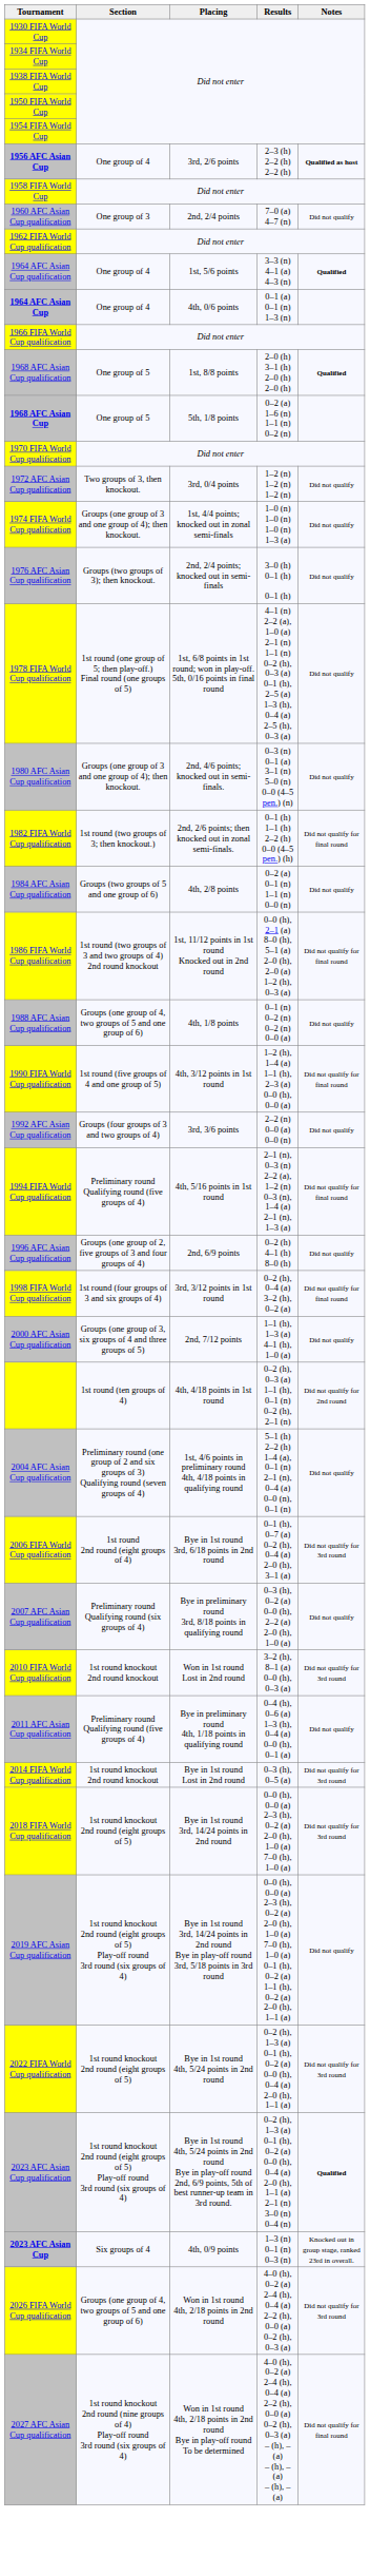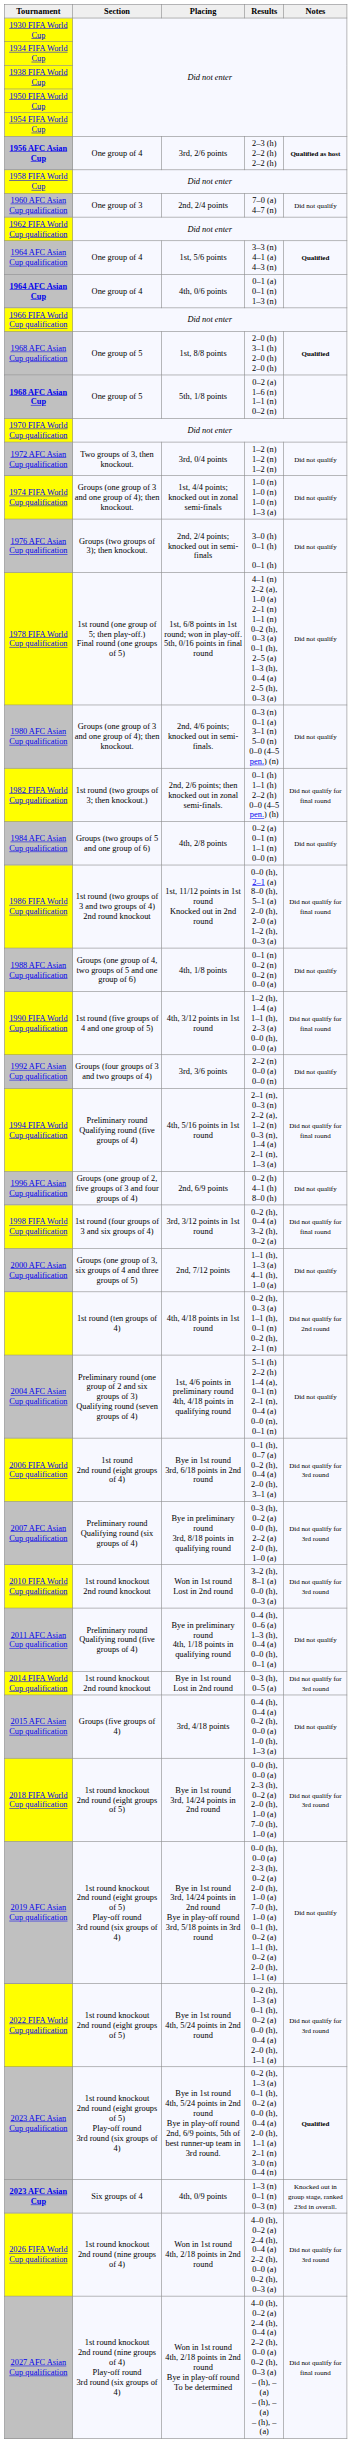 <table bgcolor="#f7f8ff" border="1" cellpadding="3" cellspacing="0" style="font-size: 95%; border: gray solid 1px; border-collapse: collapse;">
 <tr style="background:#efefef">
 <th>Tournament</th>
 <th>Section</th>
 <th>Placing</th>
 <th>Results</th>
 <th>Notes</th>
 </tr>
 <tr align="center">
 <td bgcolor=yellow> <a href='#'>1930 FIFA World Cup</a></td>
 <td colspan="4" rowspan="5"><em>Did not enter</em></td>
 </tr>
 <tr align="center">
 <td bgcolor=yellow> <a href='#'>1934 FIFA World Cup</a></td>
 </tr>
 <tr align="center">
 <td bgcolor=yellow> <a href='#'>1938 FIFA World Cup</a></td>
 </tr>
 <tr align="center">
 <td bgcolor=yellow> <a href='#'>1950 FIFA World Cup</a></td>
 </tr>
 <tr align="center">
 <td bgcolor=yellow> <a href='#'>1954 FIFA World Cup</a></td>
 </tr>
 <tr align="center">
 <td bgcolor=silver><strong> <a href='#'>1956 AFC Asian Cup</a></strong></td>
 <td>One group of 4</td>
 <td>3rd, 2/6 points</td>
 <td> 2–3 (h)<br> 2–2 (h)<br> 2–2 (h)</td>
 <td><small><strong>Qualified as host</strong></small></td>
 </tr>
 <tr align="center">
 <td bgcolor=yellow> <a href='#'>1958 FIFA World Cup</a></td>
 <td colspan="4"><em>Did not enter</em></td>
 </tr>
 <tr align="center">
 <td bgcolor=silver> <a href='#'>1960 AFC Asian Cup qualification</a></td>
 <td>One group of 3</td>
 <td>2nd, 2/4 points</td>
 <td> 7–0 (a)<br> 4–7 (n)</td>
 <td><small>Did not qualify</small></td>
 </tr>
 <tr align="center">
 <td bgcolor=yellow> <a href='#'>1962 FIFA World Cup qualification</a></td>
 <td colspan="4"><em>Did not enter</em></td>
 </tr>
 <tr align="center">
 <td bgcolor=silver> <a href='#'>1964 AFC Asian Cup qualification</a></td>
 <td>One group of 4</td>
 <td>1st, 5/6 points</td>
 <td> 3–3 (n)<br> 4–1 (a)<br> 4–3 (n)</td>
 <td><small><strong>Qualified</strong></small></td>
 </tr>
 <tr align="center">
 <td bgcolor=silver><strong> <a href='#'>1964 AFC Asian Cup</a></strong></td>
 <td>One group of 4</td>
 <td>4th, 0/6 points</td>
 <td> 0–1 (a)<br> 0–1 (n)<br> 1–3 (n)</td>
 <td></td>
 </tr>
 <tr align="center">
 <td bgcolor=yellow> <a href='#'>1966 FIFA World Cup qualification</a></td>
 <td colspan="4"><em>Did not enter</em></td>
 </tr>
 <tr align="center">
 <td bgcolor=silver> <a href='#'>1968 AFC Asian Cup qualification</a></td>
 <td>One group of 5</td>
 <td>1st, 8/8 points</td>
 <td> 2–0 (h)<br> 3–1 (h)<br> 2–0 (h)<br> 2–0 (h)</td>
 <td><small><strong>Qualified</strong></small></td>
 </tr>
 <tr align="center">
 <td bgcolor=silver><strong> <a href='#'>1968 AFC Asian Cup</a></strong></td>
 <td>One group of 5</td>
 <td>5th, 1/8 points</td>
 <td> 0–2 (a)<br> 1–6 (n)<br> 1–1 (n)<br> 0–2 (n)</td>
 <td></td>
 </tr>
 <tr align="center">
 <td bgcolor=yellow> <a href='#'>1970 FIFA World Cup qualification</a></td>
 <td colspan="4"><em>Did not enter</em></td>
 </tr>
 <tr align="center">
 <td bgcolor=silver> <a href='#'>1972 AFC Asian Cup qualification</a></td>
 <td>Two groups of 3, then knockout.</td>
 <td>3rd, 0/4 points</td>
 <td> 1–2 (n)<br> 1–2 (n)<br> 1–2 (n)</td>
 <td><small>Did not qualify</small></td>
 </tr>
 <tr align="center">
 <td bgcolor=yellow> <a href='#'>1974 FIFA World Cup qualification</a></td>
 <td>Groups (one group of 3 and one group of 4); then knockout.</td>
 <td>1st, 4/4 points; knocked out in zonal semi-finals</td>
 <td> 1–0 (n)<br> 1–0 (n)<br> 1–0 (n)<br> 1–3 (a)</td>
 <td><small>Did not qualify</small></td>
 </tr>
 <tr align="center">
 <td bgcolor=silver> <a href='#'>1976 AFC Asian Cup qualification</a></td>
 <td>Groups (two groups of 3); then knockout.</td>
 <td>2nd, 2/4 points; knocked out in semi-finals</td>
 <td><br> 3–0 (h)<br> 0–1 (h)<br><br> 0–1 (h)</td>
 <td><small>Did not qualify</small></td>
 </tr>
 <tr align="center">
 <td bgcolor=yellow> <a href='#'>1978 FIFA World Cup qualification</a></td>
 <td>1st round (one group of 5; then play-off.)<br>Final round (one groups of 5)</td>
 <td>1st, 6/8 points in 1st round; won in play-off.<br>5th, 0/16 points in final round</td>
 <td> 4–1 (n)<br>  2–2 (a), 1–0 (a)<br> 2–1 (n)<br> 1–1 (n)<br> 0–2 (h), 0–3 (a)<br> 0–1 (h), 2–5 (a)<br> 1–3 (h), 0–4 (a)<br> 2–5 (h), 0–3 (a)</td>
 <td><small>Did not qualify</small></td>
 </tr>
 <tr align="center">
 <td bgcolor=silver> <a href='#'>1980 AFC Asian Cup qualification</a></td>
 <td>Groups (one group of 3 and one group of 4); then knockout.</td>
 <td>2nd, 4/6 points; knocked out in semi-finals.</td>
 <td> 0–3 (n)<br>  0–1 (a)<br> 3–1 (n)<br> 5–0 (n)<br> 0–0 (4–5 <a href='#'>pen.</a>) (n)</td>
 <td><small>Did not qualify</small></td>
 </tr>
 <tr align="center">
 <td bgcolor=yellow> <a href='#'>1982 FIFA World Cup qualification</a></td>
 <td>1st round (two groups of 3; then knockout.)</td>
 <td>2nd, 2/6 points; then knocked out in zonal semi-finals.</td>
 <td> 0–1 (h)<br>  1–1 (h)<br> 2–2 (h)<br> 0–0 (4–5 <a href='#'>pen.</a>) (h)</td>
 <td><small>Did not qualify for final round</small></td>
 </tr>
 <tr align="center">
 <td bgcolor=silver> <a href='#'>1984 AFC Asian Cup qualification</a></td>
 <td>Groups (two groups of 5 and one group of 6)</td>
 <td>4th, 2/8 points</td>
 <td> 0–2 (a)<br>  0–1 (n)<br> 1–1 (n)<br> 0–0 (n)</td>
 <td><small>Did not qualify</small></td>
 </tr>
 <tr align="center">
 <td bgcolor=yellow> <a href='#'>1986 FIFA World Cup qualification</a></td>
 <td>1st round (two groups of 3 and two groups of 4)<br>2nd round knockout</td>
 <td>1st, 11/12 points in 1st round<br>Knocked out in 2nd round</td>
 <td> 0–0 (h), <a href='#'>2–1</a> (a)<br>  8–0 (h), 5–1 (a)<br> 2–0 (h), 2–0 (a)<br> 1–2 (h), 0–3 (a)</td>
 <td><small>Did not qualify for final round</small></td>
 </tr>
 <tr align="center">
 <td bgcolor=silver> <a href='#'>1988 AFC Asian Cup qualification</a></td>
 <td>Groups (one group of 4, two groups of 5 and one group of 6)</td>
 <td>4th, 1/8 points</td>
 <td> 0–1 (n)<br>  0–2 (n)<br> 0–2 (n)<br> 0–0 (a)</td>
 <td><small>Did not qualify</small></td>
 </tr>
 <tr align="center">
 <td bgcolor=yellow> <a href='#'>1990 FIFA World Cup qualification</a></td>
 <td>1st round (five groups of 4 and one group of 5)</td>
 <td>4th, 3/12 points in 1st round</td>
 <td> 1–2 (h), 1–4 (a)<br>  1–1 (h), 2–3 (a)<br> 0–0 (h), 0–0 (a)</td>
 <td><small>Did not qualify for final round</small></td>
 </tr>
 <tr align="center">
 <td bgcolor=silver> <a href='#'>1992 AFC Asian Cup qualification</a></td>
 <td>Groups (four groups of 3 and two groups of 4)</td>
 <td>3rd, 3/6 points</td>
 <td> 2–2 (n)<br>  0–0 (a)<br> 0–0 (n)</td>
 <td><small>Did not qualify</small></td>
 </tr>
 <tr align="center">
 <td bgcolor=yellow> <a href='#'>1994 FIFA World Cup qualification</a></td>
 <td>Preliminary round<br>Qualifying round (five groups of 4)</td>
 <td>4th, 5/16 points in 1st round</td>
 <td> 2–1 (n), 0–3 (n)<br>  2–2 (a), 1–2 (n)<br> 0–3 (n), 1–4 (a)<br> 2–1 (n), 1–3 (a)</td>
 <td><small>Did not qualify for final round</small></td>
 </tr>
 <tr align="center">
 <td bgcolor=silver> <a href='#'>1996 AFC Asian Cup qualification</a></td>
 <td>Groups (one group of 2, five groups of 3 and four groups of 4)</td>
 <td>2nd, 6/9 points</td>
 <td> 0–2 (h)<br>  4–1 (h)<br> 8–0 (h)</td>
 <td><small>Did not qualify</small></td>
 </tr>
 <tr align="center">
 <td bgcolor=yellow> <a href='#'>1998 FIFA World Cup qualification</a></td>
 <td>1st round (four groups of 3 and six groups of 4)</td>
 <td>3rd, 3/12 points in 1st round</td>
 <td> 0–2 (h), 0–4 (a)<br>  3–2 (h), 0–2 (a)</td>
 <td><small>Did not qualify for final round</small></td>
 </tr>
 <tr align="center">
 <td bgcolor=silver> <a href='#'>2000 AFC Asian Cup qualification</a></td>
 <td>Groups (one group of 3, six groups of 4 and three groups of 5)</td>
 <td>2nd, 7/12 points</td>
 <td> 1–1 (h), 1–3 (a)<br>  4–1 (h), 1–0 (a)</td>
 <td><small>Did not qualify</small></td>
 </tr>
 <tr align="center">
 <td bgcolor=yellow></td>
 <td>1st round (ten groups of 4)</td>
 <td>4th, 4/18 points in 1st round</td>
 <td> 0–2 (h), 0–3 (a)<br> 1–1 (h), 0–1 (n) <br> 0–2 (h), 2–1 (n)</td>
 <td><small>Did not qualify for 2nd round</small></td>
 </tr>
 <tr align="center">
 <td bgcolor=silver> <a href='#'>2004 AFC Asian Cup qualification</a></td>
 <td>Preliminary round (one group of 2 and six groups of 3)<br>Qualifying round (seven groups of 4)</td>
 <td>1st, 4/6 points in preliminary round<br>4th, 4/18 points in qualifying round</td>
 <td> 5–1 (h)<br>  2–2 (h)<br> 1–4 (a), 0–1 (n)<br> 2–1 (n), 0–4 (a)<br> 0–0 (n), 0–1 (n)</td>
 <td><small>Did not qualify</small></td>
 </tr>
 <tr align="center">
 <td bgcolor=yellow> <a href='#'>2006 FIFA World Cup qualification</a></td>
 <td>1st round<br>2nd round (eight groups of 4)</td>
 <td>Bye in 1st round<br>3rd, 6/18 points in 2nd round</td>
 <td> 0–1 (h), 0–7 (a)<br> 0–2 (h), 0–4 (a)<br> 2–0 (h), 3–1 (a)</td>
 <td><small>Did not qualify for 3rd round</small></td>
 </tr>
 <tr align="center">
 <td bgcolor=silver>    <a href='#'>2007 AFC Asian Cup qualification</a></td>
 <td>Preliminary round<br>Qualifying round (six groups of 4)</td>
 <td>Bye in preliminary round<br>3rd, 8/18 points in qualifying round</td>
 <td> 0–3 (h), 0–2 (a)<br>  0–0 (h), 2–2 (a)<br> 2–0 (h), 1–0 (a)</td>
-<td><small>Did not qualify</small></td>
+<td><small>Did not qualify for 3rd round</small></td>
 </tr>
 <tr align="center">
 <td bgcolor=yellow> <a href='#'>2010 FIFA World Cup qualification</a></td>
 <td>1st round knockout<br>2nd round knockout</td>
 <td>Won in 1st round<br>Lost in 2nd round</td>
 <td> 3–2 (h), 8–1 (a)<br> 0–0 (h), 0–3 (a)</td>
 <td><small>Did not qualify for 3rd round</small></td>
 </tr>
 <tr align="center">
 <td bgcolor=silver> <a href='#'>2011 AFC Asian Cup qualification</a></td>
 <td>Preliminary round<br>Qualifying round (five groups of 4)</td>
 <td>Bye in preliminary round<br>4th, 1/18 points in qualifying round</td>
 <td> 0–4 (h), 0–6 (a)<br> 1–3 (h), 0–4 (a)<br> 0–0 (h), 0–1 (a)</td>
 <td><small>Did not qualify</small></td>
 </tr>
 <tr align="center">
 <td bgcolor=yellow> <a href='#'>2014 FIFA World Cup qualification</a></td>
 <td>1st round knockout<br>2nd round knockout</td>
 <td>Bye in 1st round<br>Lost in 2nd round</td>
 <td> 0–3 (h), 0–5 (a)</td>
 <td><small>Did not qualify for 3rd round</small></td>
+</tr>
+<tr align="center">
+<td bgcolor=silver> <a href='#'>2015 AFC Asian Cup qualification</a></td>
+<td>Groups (five groups of 4)</td>
+<td>3rd, 4/18 points</td>
+<td> 0–4 (h), 0–4 (a)<br> 0–2 (h), 0–0 (a)<br> 1–0 (h), 1–3 (a)</td>
+<td><small>Did not qualify</small></td>
 </tr>
 <tr align="center">
 <td bgcolor=yellow> <a href='#'>2018 FIFA World Cup qualification</a></td>
 <td>1st round knockout<br>2nd round (eight groups of 5)</td>
 <td>Bye in 1st round<br>3rd, 14/24 points in 2nd round</td>
 <td> 0–0 (h), 0–0 (a)<br> 2–3 (h), 0–2 (a)<br> 2–0 (h), 1–0 (a)<br> 7–0 (h), 1–0 (a)</td>
 <td><small>Did not qualify for 3rd round</small></td>
 </tr>
 <tr align="center">
 <td bgcolor=silver> <a href='#'>2019 AFC Asian Cup qualification</a></td>
 <td>1st round knockout<br>2nd round (eight groups of 5)<br>Play-off round<br>3rd round (six groups of 4)</td>
 <td>Bye in 1st round<br>3rd, 14/24 points in 2nd round<br>Bye in play-off round<br>3rd, 5/18 points in 3rd round</td>
 <td> 0–0 (h), 0–0 (a)<br> 2–3 (h), 0–2 (a)<br> 2–0 (h), 1–0 (a)<br> 7–0 (h), 1–0 (a)<br> 0–1 (h), 0–2 (a)<br> 1–1 (h), 0–2 (a)<br> 2–0 (h), 1–1 (a)</td>
 <td><small>Did not qualify</small></td>
 </tr>
 <tr align="center">
 <td bgcolor=yellow> <a href='#'>2022 FIFA World Cup qualification</a></td>
 <td>1st round knockout<br>2nd round (eight groups of 5)</td>
 <td>Bye in 1st round<br>4th, 5/24 points in 2nd round</td>
 <td> 0–2 (h), 1–3 (a)<br> 0–1 (h), 0–2 (a)<br> 0–0 (h), 0–4 (a)<br> 2–0 (h), 1–1 (a)</td>
 <td><small>Did not qualify for 3rd round</small></td>
 </tr>
 <tr align="center">
 <td bgcolor=silver> <a href='#'>2023 AFC Asian Cup qualification</a></td>
 <td>1st round knockout<br>2nd round (eight groups of 5)<br>Play-off round<br>3rd round (six groups of 4)</td>
 <td>Bye in 1st round<br>4th, 5/24 points in 2nd round<br>Bye in play-off round<br>2nd, 6/9 points, 5th of best runner-up team in 3rd round.</td>
 <td> 0–2 (h), 1–3 (a)<br> 0–1 (h), 0–2 (a)<br> 0–0 (h), 0–4 (a)<br> 2–0 (h), 1–1 (a)<br> 2–1 (n)<br> 3–0 (n)<br> 0–4 (n)</td>
 <td><small><strong>Qualified</strong></small></td>
 </tr>
 <tr align="center">
 <td bgcolor=silver><strong> <a href='#'>2023 AFC Asian Cup</a></strong></td>
 <td>Six groups of 4</td>
 <td>4th, 0/9 points</td>
 <td> 1–3 (n)<br> 0–1 (n)<br> 0–3 (n)</td>
 <td><small>Knocked out in group stage, ranked 23rd in overall.</small></td>
 </tr>
 <tr align="center">
 <td bgcolor=yellow>   <a href='#'>2026 FIFA World Cup qualification</a></td>
-<td>Groups (one group of 4, two groups of 5 and one group of 6)</td>
+<td>1st round knockout<br>2nd round (nine groups of 4)</td>
 <td>Won in 1st round<br>4th, 2/18 points in 2nd round</td>
 <td> 4–0 (h), 0–2 (a)<br> 2–4 (h), 0–4 (a)<br> 2–2 (h), 0–0 (a)<br> 0–2 (h), 0–3 (a)</td>
 <td><small>Did not qualify for 3rd round</small></td>
 </tr>
 <tr align="center">
 <td bgcolor=silver> <a href='#'>2027 AFC Asian Cup qualification</a></td>
 <td>1st round knockout<br>2nd round (nine groups of 4)<br>Play-off round<br>3rd round (six groups of 4)</td>
 <td>Won in 1st round<br>4th, 2/18 points in 2nd round<br>Bye in play-off round<br>To be determined</td>
 <td> 4–0 (h), 0–2 (a)<br> 2–4 (h), 0–4 (a)<br> 2–2 (h), 0–0 (a)<br> 0–2 (h), 0–3 (a)<br> – (h), – (a)<br> – (h), – (a)<br> – (h), – (a)</td>
 <td><small>Did not qualify for final round</small></td>
 </tr>
 </table>
